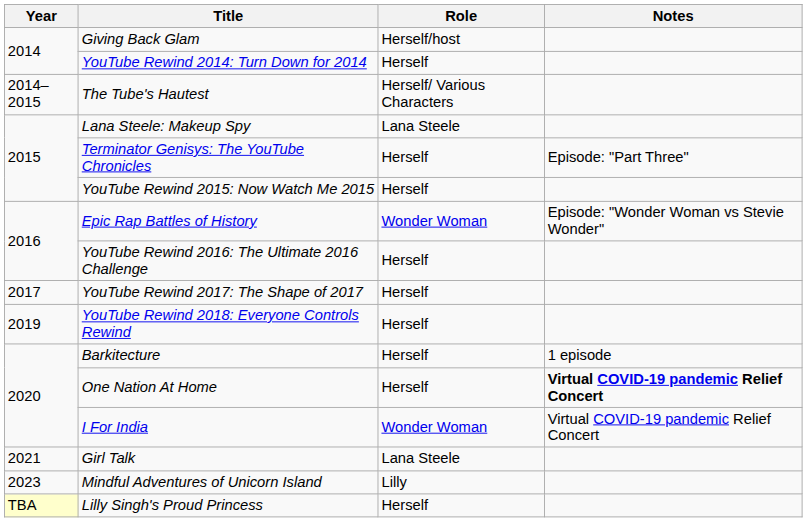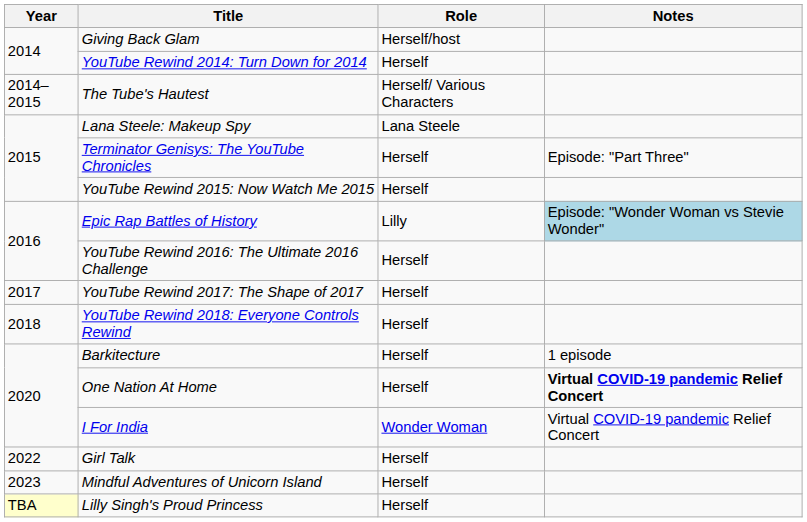 <table class="wikitable sortable">
 <tr>
 <th>Year</th>
 <th>Title</th>
 <th>Role</th>
 <th class="unsortable">Notes</th>
 </tr>
 <tr>
 <td rowspan="2">2014</td>
 <td><em>Giving Back Glam</em></td>
 <td>Herself/host</td>
 <td></td>
 </tr>
 <tr>
 <td><em><a href='#'>YouTube Rewind 2014: Turn Down for 2014</a></em></td>
 <td>Herself</td>
 <td></td>
 </tr>
 <tr>
 <td>2014–2015</td>
 <td data-sort-value="Tube's Hautest, The"><em>The Tube's Hautest</em></td>
 <td>Herself/ Various Characters</td>
 <td></td>
 </tr>
 <tr>
 <td rowspan="3">2015</td>
 <td><em>Lana Steele: Makeup Spy</em></td>
 <td>Lana Steele</td>
 <td></td>
 </tr>
 <tr>
 <td><em><a href='#'>Terminator Genisys: The YouTube Chronicles</a></em></td>
 <td>Herself</td>
 <td>Episode: "Part Three"</td>
 </tr>
 <tr>
 <td><em>YouTube Rewind 2015: Now Watch Me 2015</em></td>
 <td>Herself</td>
 <td></td>
 </tr>
 <tr>
 <td rowspan="2">2016</td>
 <td><em><a href='#'>Epic Rap Battles of History</a></em></td>
-<td><a href='#'>Wonder Woman</a></td>
-<td>Episode: "Wonder Woman vs Stevie Wonder"</td>
+<td>Lilly</td>
+<td style="background: lightblue;">Episode: "Wonder Woman vs Stevie Wonder"</td>
 </tr>
 <tr>
 <td><em>YouTube Rewind 2016: The Ultimate 2016 Challenge</em></td>
 <td>Herself</td>
 <td></td>
 </tr>
 <tr>
 <td>2017</td>
 <td><em>YouTube Rewind 2017: The Shape of 2017</em></td>
 <td>Herself</td>
 <td></td>
 </tr>
 <tr>
-<td>2019</td>
+<td>2018</td>
 <td><em><a href='#'>YouTube Rewind 2018: Everyone Controls Rewind</a></em></td>
 <td>Herself</td>
 <td></td>
 </tr>
 <tr>
 <td rowspan="3">2020</td>
 <td><em>Barkitecture</em></td>
 <td>Herself</td>
 <td>1 episode</td>
 </tr>
 <tr>
 <td><em>One Nation At Home</em></td>
 <td>Herself</td>
 <td><strong>Virtual <a href='#'>COVID-19 pandemic</a> Relief Concert</strong></td>
 </tr>
 <tr>
 <td><em><a href='#'>I For India</a></em></td>
 <td><a href='#'>Wonder Woman</a></td>
 <td>Virtual <a href='#'>COVID-19 pandemic</a> Relief Concert</td>
 </tr>
 <tr>
-<td>2021</td>
+<td>2022</td>
 <td><em>Girl Talk</em></td>
-<td>Lana Steele</td>
+<td>Herself</td>
 <td></td>
 </tr>
 <tr>
 <td>2023</td>
 <td><em>Mindful Adventures of Unicorn Island</em></td>
-<td>Lilly</td>
+<td>Herself</td>
 <td></td>
 </tr>
 <tr>
 <td style="background:#FFFFCC;">TBA</td>
 <td><em>Lilly Singh's Proud Princess</em></td>
 <td>Herself</td>
 <td></td>
 </tr>
 </table>
